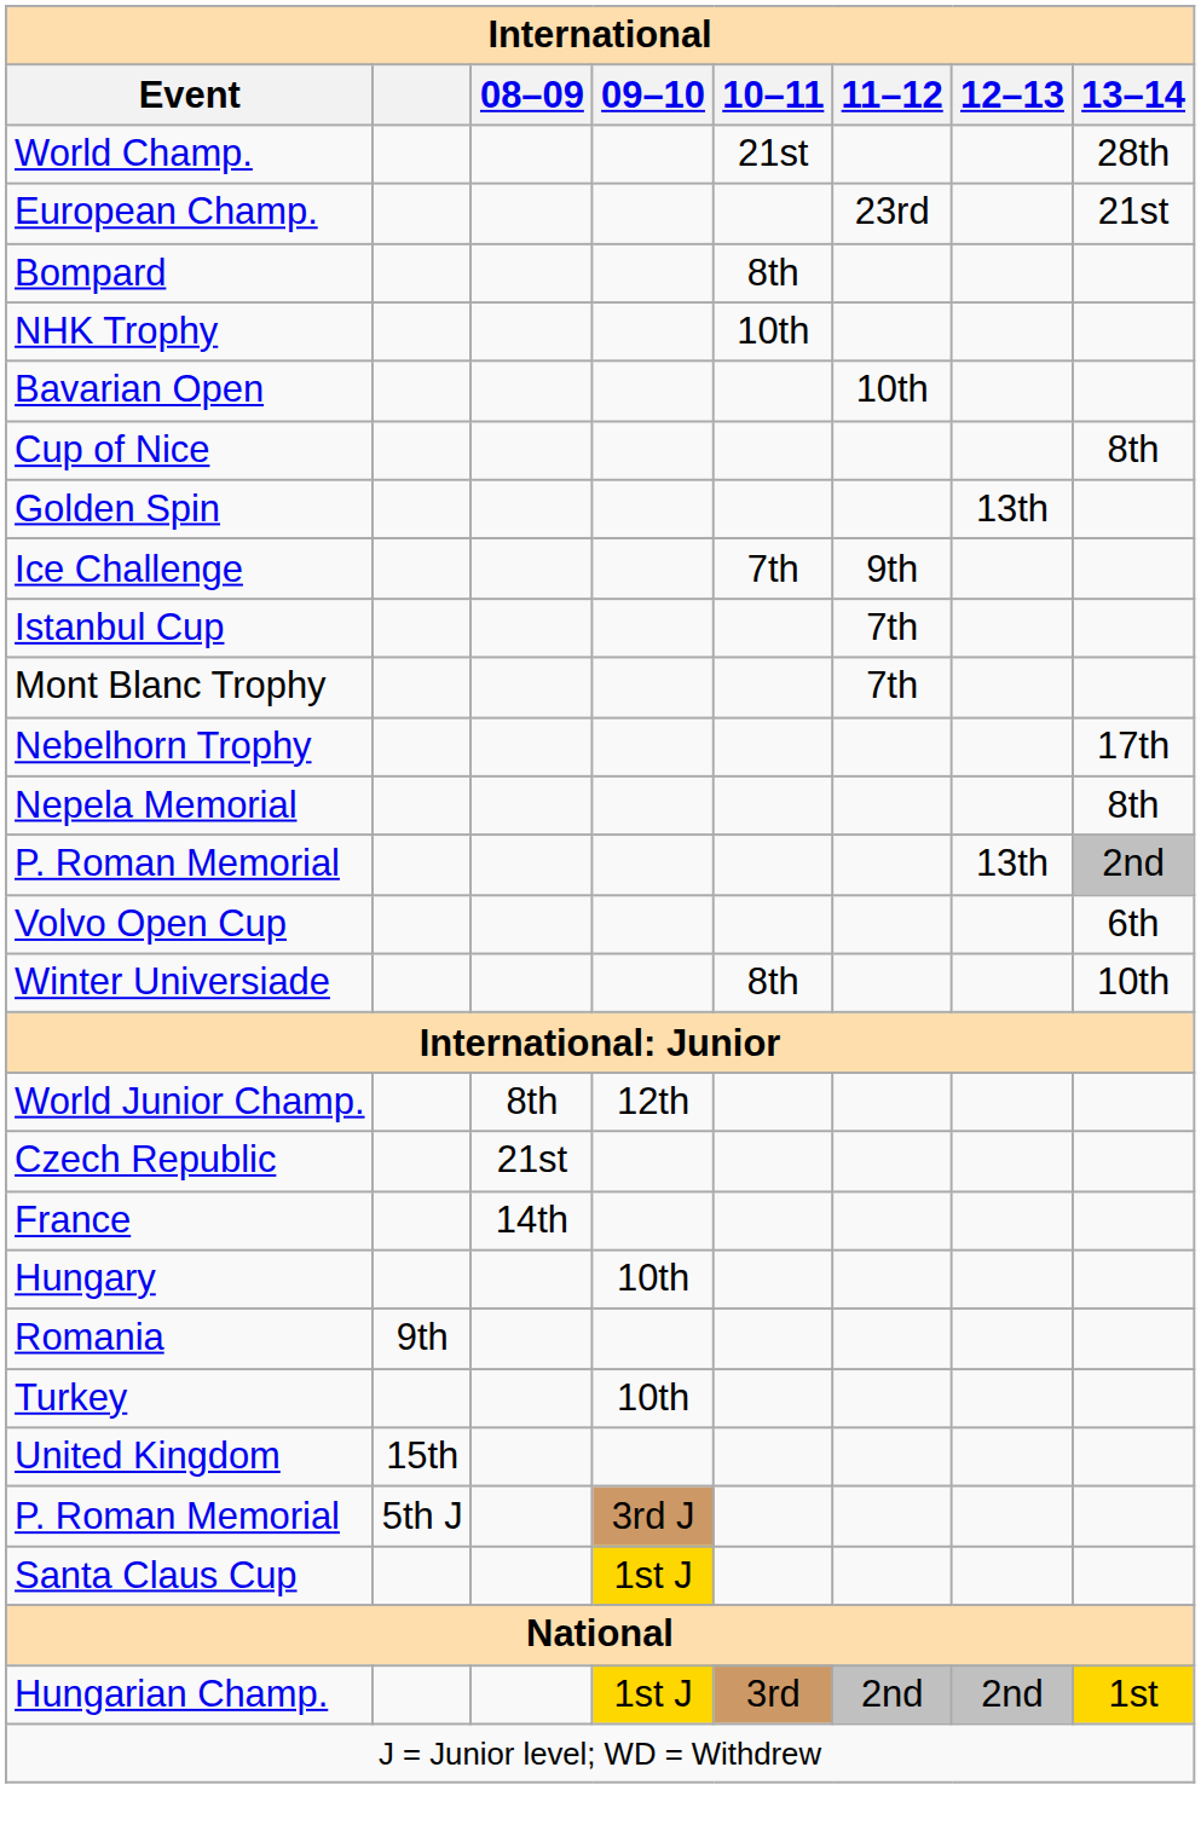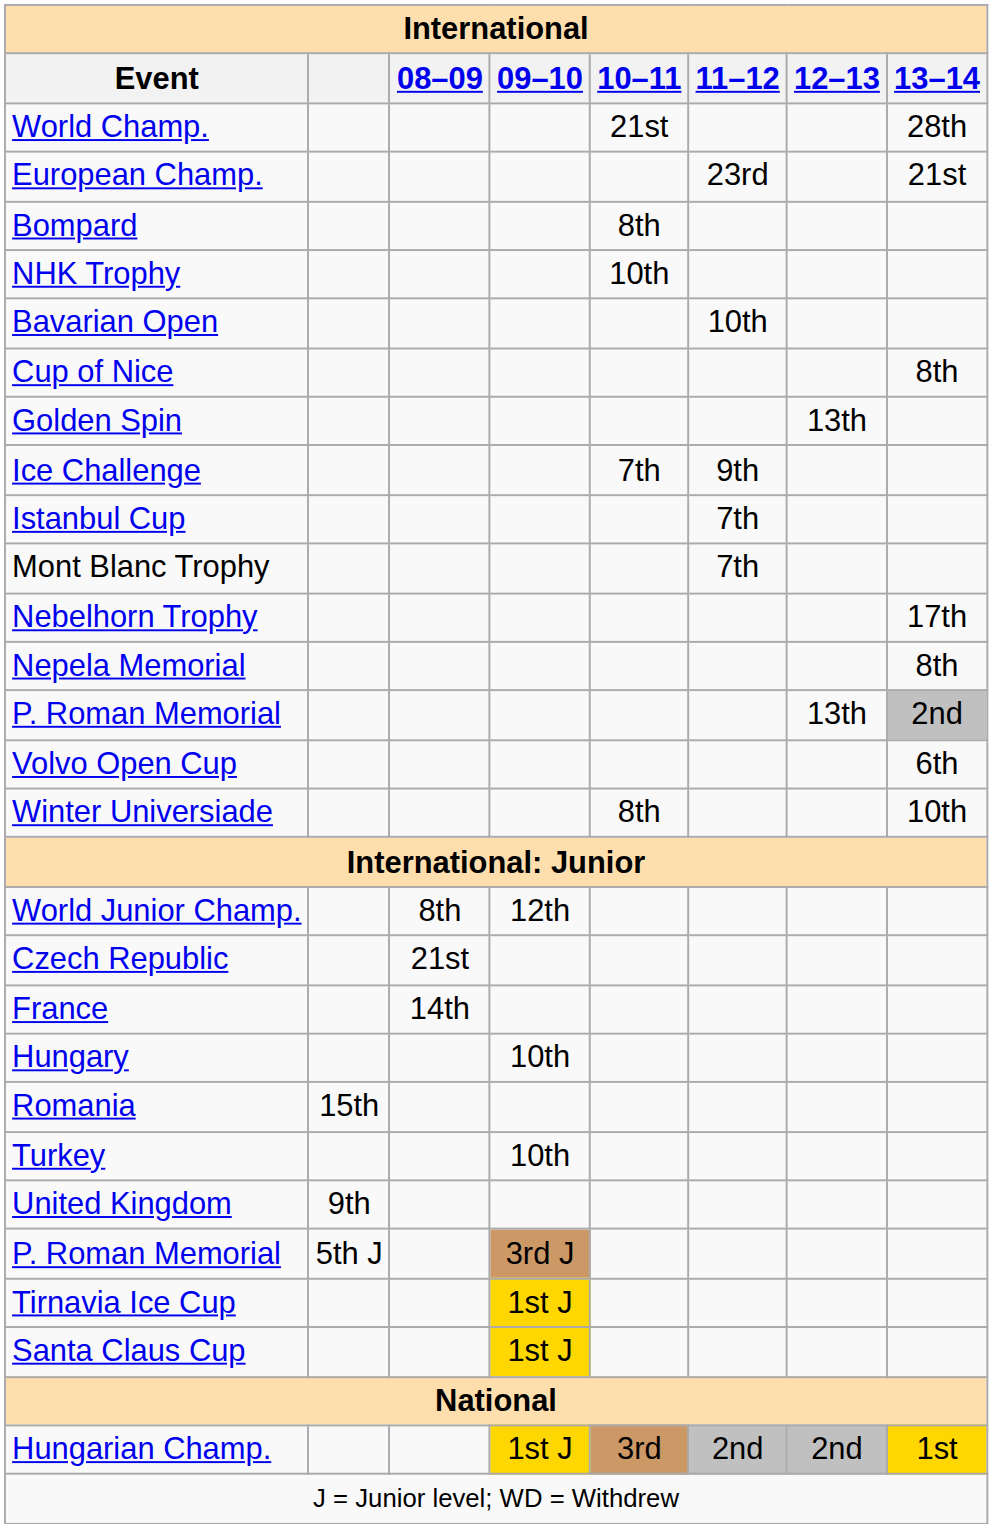 <table class="wikitable" style="text-align:center">
 <tr>
 <th style="background-color: #ffdead; " colspan=8 align=center>International</th>
 </tr>
 <tr>
 <th>Event</th>
 <th></th>
 <th><a href='#'>08–09</a></th>
 <th><a href='#'>09–10</a></th>
 <th><a href='#'>10–11</a></th>
 <th><a href='#'>11–12</a></th>
 <th><a href='#'>12–13</a></th>
 <th><a href='#'>13–14</a></th>
 </tr>
 <tr>
 <td align=left><a href='#'>World Champ.</a></td>
 <td></td>
 <td></td>
 <td></td>
 <td>21st</td>
 <td></td>
 <td></td>
 <td>28th</td>
 </tr>
 <tr>
 <td align=left><a href='#'>European Champ.</a></td>
 <td></td>
 <td></td>
 <td></td>
 <td></td>
 <td>23rd</td>
 <td></td>
 <td>21st</td>
 </tr>
 <tr>
 <td align=left> <a href='#'>Bompard</a></td>
 <td></td>
 <td></td>
 <td></td>
 <td>8th</td>
 <td></td>
 <td></td>
 <td></td>
 </tr>
 <tr>
 <td align=left> <a href='#'>NHK Trophy</a></td>
 <td></td>
 <td></td>
 <td></td>
 <td>10th</td>
 <td></td>
 <td></td>
 <td></td>
 </tr>
 <tr>
 <td align=left><a href='#'>Bavarian Open</a></td>
 <td></td>
 <td></td>
 <td></td>
 <td></td>
 <td>10th</td>
 <td></td>
 <td></td>
 </tr>
 <tr>
 <td align=left><a href='#'>Cup of Nice</a></td>
 <td></td>
 <td></td>
 <td></td>
 <td></td>
 <td></td>
 <td></td>
 <td>8th</td>
 </tr>
 <tr>
 <td align=left><a href='#'>Golden Spin</a></td>
 <td></td>
 <td></td>
 <td></td>
 <td></td>
 <td></td>
 <td>13th</td>
 <td></td>
 </tr>
 <tr>
 <td align=left><a href='#'>Ice Challenge</a></td>
 <td></td>
 <td></td>
 <td></td>
 <td>7th</td>
 <td>9th</td>
 <td></td>
 <td></td>
 </tr>
 <tr>
 <td align=left><a href='#'>Istanbul Cup</a></td>
 <td></td>
 <td></td>
 <td></td>
 <td></td>
 <td>7th</td>
 <td></td>
 <td></td>
 </tr>
 <tr>
 <td align=left>Mont Blanc Trophy</td>
 <td></td>
 <td></td>
 <td></td>
 <td></td>
 <td>7th</td>
 <td></td>
 <td></td>
 </tr>
 <tr>
 <td align=left><a href='#'>Nebelhorn Trophy</a></td>
 <td></td>
 <td></td>
 <td></td>
 <td></td>
 <td></td>
 <td></td>
 <td>17th</td>
 </tr>
 <tr>
 <td align=left><a href='#'>Nepela Memorial</a></td>
 <td></td>
 <td></td>
 <td></td>
 <td></td>
 <td></td>
 <td></td>
 <td>8th</td>
 </tr>
 <tr>
 <td align=left><a href='#'>P. Roman Memorial</a></td>
 <td></td>
 <td></td>
 <td></td>
 <td></td>
 <td></td>
 <td>13th</td>
 <td bgcolor=silver>2nd</td>
 </tr>
 <tr>
 <td align=left><a href='#'>Volvo Open Cup</a></td>
 <td></td>
 <td></td>
 <td></td>
 <td></td>
 <td></td>
 <td></td>
 <td>6th</td>
 </tr>
 <tr>
 <td align=left><a href='#'>Winter Universiade</a></td>
 <td></td>
 <td></td>
 <td></td>
 <td>8th</td>
 <td></td>
 <td></td>
 <td>10th</td>
 </tr>
 <tr>
 <th style="background-color: #ffdead; " colspan=8 align=center>International: Junior</th>
 </tr>
 <tr>
 <td align=left><a href='#'>World Junior Champ.</a></td>
 <td></td>
 <td>8th</td>
 <td>12th</td>
 <td></td>
 <td></td>
 <td></td>
 <td></td>
 </tr>
 <tr>
 <td align=left> <a href='#'>Czech Republic</a></td>
 <td></td>
 <td>21st</td>
 <td></td>
 <td></td>
 <td></td>
 <td></td>
 <td></td>
 </tr>
 <tr>
 <td align=left> <a href='#'>France</a></td>
 <td></td>
 <td>14th</td>
 <td></td>
 <td></td>
 <td></td>
 <td></td>
 <td></td>
 </tr>
 <tr>
 <td align=left> <a href='#'>Hungary</a></td>
 <td></td>
 <td></td>
 <td>10th</td>
 <td></td>
 <td></td>
 <td></td>
 <td></td>
 </tr>
 <tr>
 <td align=left> <a href='#'>Romania</a></td>
-<td>9th</td>
+<td>15th</td>
 <td></td>
 <td></td>
 <td></td>
 <td></td>
 <td></td>
 <td></td>
 </tr>
 <tr>
 <td align=left> <a href='#'>Turkey</a></td>
 <td></td>
 <td></td>
 <td>10th</td>
 <td></td>
 <td></td>
 <td></td>
 <td></td>
 </tr>
 <tr>
 <td align=left> <a href='#'>United Kingdom</a></td>
-<td>15th</td>
+<td>9th</td>
 <td></td>
 <td></td>
 <td></td>
 <td></td>
 <td></td>
 <td></td>
 </tr>
 <tr>
 <td align=left><a href='#'>P. Roman Memorial</a></td>
 <td>5th J</td>
 <td></td>
 <td bgcolor=cc9966>3rd J</td>
+<td></td>
+<td></td>
+<td></td>
+<td></td>
+</tr>
+<tr>
+<td align=left><a href='#'>Tirnavia Ice Cup</a></td>
+<td></td>
+<td></td>
+<td bgcolor=gold>1st J</td>
 <td></td>
 <td></td>
 <td></td>
 <td></td>
 </tr>
 <tr>
 <td align=left><a href='#'>Santa Claus Cup</a></td>
 <td></td>
 <td></td>
 <td bgcolor=gold>1st J</td>
 <td></td>
 <td></td>
 <td></td>
 <td></td>
 </tr>
 <tr>
 <th style="background-color: #ffdead; " colspan=8 align=center>National</th>
 </tr>
 <tr>
 <td align=left><a href='#'>Hungarian Champ.</a></td>
 <td></td>
 <td></td>
 <td bgcolor=gold>1st J</td>
 <td bgcolor=cc9966>3rd</td>
 <td bgcolor=silver>2nd</td>
 <td bgcolor=silver>2nd</td>
 <td bgcolor=gold>1st</td>
 </tr>
 <tr>
 <td colspan=8 align=center><small> J = Junior level; WD = Withdrew </small></td>
 </tr>
 </table>
